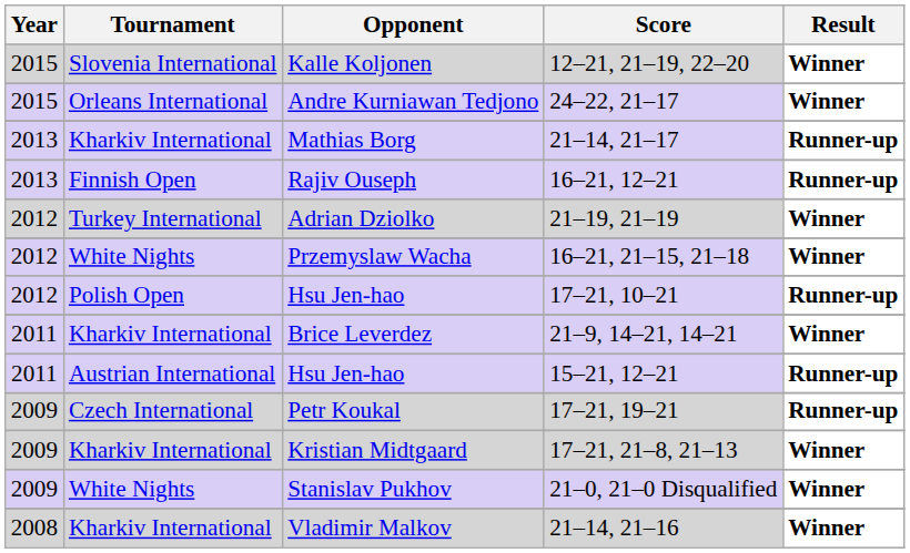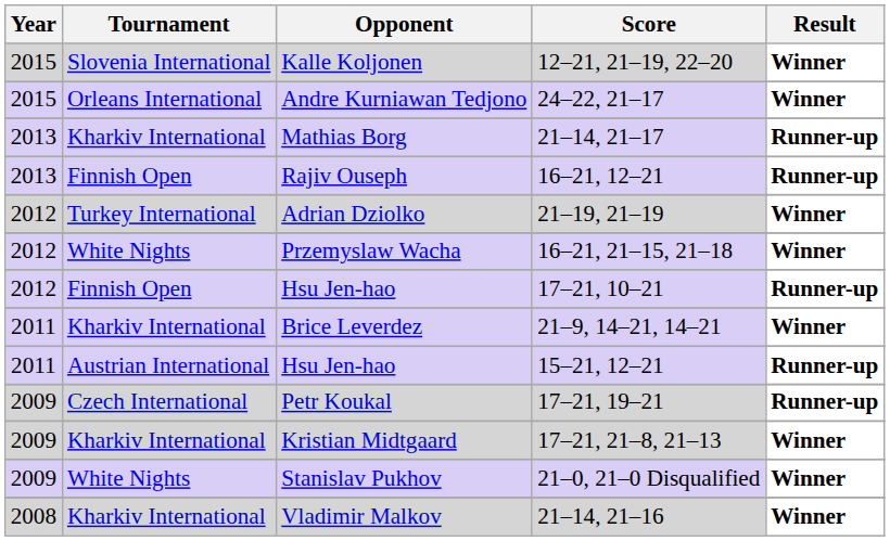 <table class="sortable wikitable" style="font-size: 90%;">
 <tr>
 <th>Year</th>
 <th>Tournament</th>
 <th>Opponent</th>
 <th>Score</th>
 <th>Result</th>
 </tr>
 <tr style="background:#D5D5D5">
 <td align="center">2015</td>
 <td align="left"><a href='#'>Slovenia International</a></td>
 <td align="left"> <a href='#'>Kalle Koljonen</a></td>
 <td align="left">12–21, 21–19, 22–20</td>
 <td style="text-align:left; background:white"> <strong>Winner</strong></td>
 </tr>
 <tr>
 </tr>
 <tr style="background:#D8CEF6">
 <td align="center">2015</td>
 <td align="left"><a href='#'>Orleans International</a></td>
 <td align="left"> <a href='#'>Andre Kurniawan Tedjono</a></td>
 <td align="left">24–22, 21–17</td>
 <td style="text-align:left; background:white"> <strong>Winner</strong></td>
 </tr>
 <tr>
 </tr>
 <tr style="background:#D8CEF6">
 <td align="center">2013</td>
 <td align="left"><a href='#'>Kharkiv International</a></td>
 <td align="left"> <a href='#'>Mathias Borg</a></td>
 <td align="left">21–14, 21–17</td>
 <td style="text-align:left; background:white"> <strong>Runner-up</strong></td>
 </tr>
 <tr>
 </tr>
 <tr style="background:#D8CEF6">
 <td align="center">2013</td>
 <td align="left"><a href='#'>Finnish Open</a></td>
 <td align="left"> <a href='#'>Rajiv Ouseph</a></td>
 <td align="left">16–21, 12–21</td>
 <td style="text-align:left; background:white"> <strong>Runner-up</strong></td>
 </tr>
 <tr>
 </tr>
 <tr style="background:#D5D5D5">
 <td align="center">2012</td>
 <td align="left"><a href='#'>Turkey International</a></td>
 <td align="left"> <a href='#'>Adrian Dziolko</a></td>
 <td align="left">21–19, 21–19</td>
 <td style="text-align:left; background:white"> <strong>Winner</strong></td>
 </tr>
 <tr>
 </tr>
 <tr style="background:#D8CEF6">
 <td align="center">2012</td>
 <td align="left"><a href='#'>White Nights</a></td>
 <td align="left"> <a href='#'>Przemyslaw Wacha</a></td>
 <td align="left">16–21, 21–15, 21–18</td>
 <td style="text-align:left; background:white"> <strong>Winner</strong></td>
 </tr>
 <tr>
 </tr>
 <tr style="background:#D8CEF6">
 <td align="center">2012</td>
-<td align="left"><a href='#'>Polish Open</a></td>
+<td align="left"><a href='#'>Finnish Open</a></td>
 <td align="left"> <a href='#'>Hsu Jen-hao</a></td>
 <td align="left">17–21, 10–21</td>
 <td style="text-align:left; background:white"> <strong>Runner-up</strong></td>
 </tr>
 <tr>
 </tr>
 <tr style="background:#D8CEF6">
 <td align="center">2011</td>
 <td align="left"><a href='#'>Kharkiv International</a></td>
 <td align="left"> <a href='#'>Brice Leverdez</a></td>
 <td align="left">21–9, 14–21, 14–21</td>
 <td style="text-align:left; background:white"> <strong>Winner</strong></td>
 </tr>
 <tr>
 </tr>
 <tr style="background:#D8CEF6">
 <td align="center">2011</td>
 <td align="left"><a href='#'>Austrian International</a></td>
 <td align="left"> <a href='#'>Hsu Jen-hao</a></td>
 <td align="left">15–21, 12–21</td>
 <td style="text-align:left; background:white"> <strong>Runner-up</strong></td>
 </tr>
 <tr>
 </tr>
 <tr style="background:#D5D5D5">
 <td align="center">2009</td>
 <td align="left"><a href='#'>Czech International</a></td>
 <td align="left"> <a href='#'>Petr Koukal</a></td>
 <td align="left">17–21, 19–21</td>
 <td style="text-align:left; background:white"> <strong>Runner-up</strong></td>
 </tr>
 <tr>
 </tr>
 <tr style="background:#D5D5D5">
 <td align="center">2009</td>
 <td align="left"><a href='#'>Kharkiv International</a></td>
 <td align="left"> <a href='#'>Kristian Midtgaard</a></td>
 <td align="left">17–21, 21–8, 21–13</td>
 <td style="text-align:left; background:white"> <strong>Winner</strong></td>
 </tr>
 <tr>
 </tr>
 <tr style="background:#D8CEF6">
 <td align="center">2009</td>
 <td align="left"><a href='#'>White Nights</a></td>
 <td align="left"> <a href='#'>Stanislav Pukhov</a></td>
 <td align="left">21–0, 21–0 Disqualified</td>
 <td style="text-align:left; background:white"> <strong>Winner</strong></td>
 </tr>
 <tr>
 </tr>
 <tr style="background:#D5D5D5">
 <td align="center">2008</td>
 <td align="left"><a href='#'>Kharkiv International</a></td>
 <td align="left"> <a href='#'>Vladimir Malkov</a></td>
 <td align="left">21–14, 21–16</td>
 <td style="text-align:left; background:white"> <strong>Winner</strong></td>
 </tr>
 </table>
